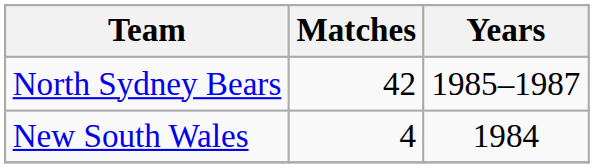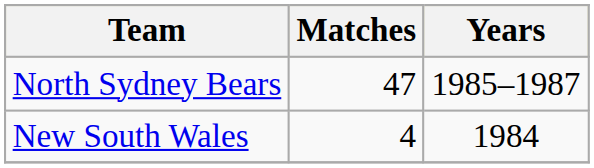 <table class="wikitable">
 <tr bgcolor=#bdb76b>
 <th>Team</th>
 <th>Matches</th>
 <th>Years</th>
 </tr>
 <tr>
 <td align=left> <a href='#'>North Sydney Bears</a></td>
-<td align=right>42</td>
+<td align=right>47</td>
 <td align=center>1985–1987</td>
 </tr>
 <tr>
 <td align=left> <a href='#'>New South Wales</a></td>
 <td align=right>4</td>
 <td align=center>1984</td>
 </tr>
 <tr>
 </tr>
 </table>
